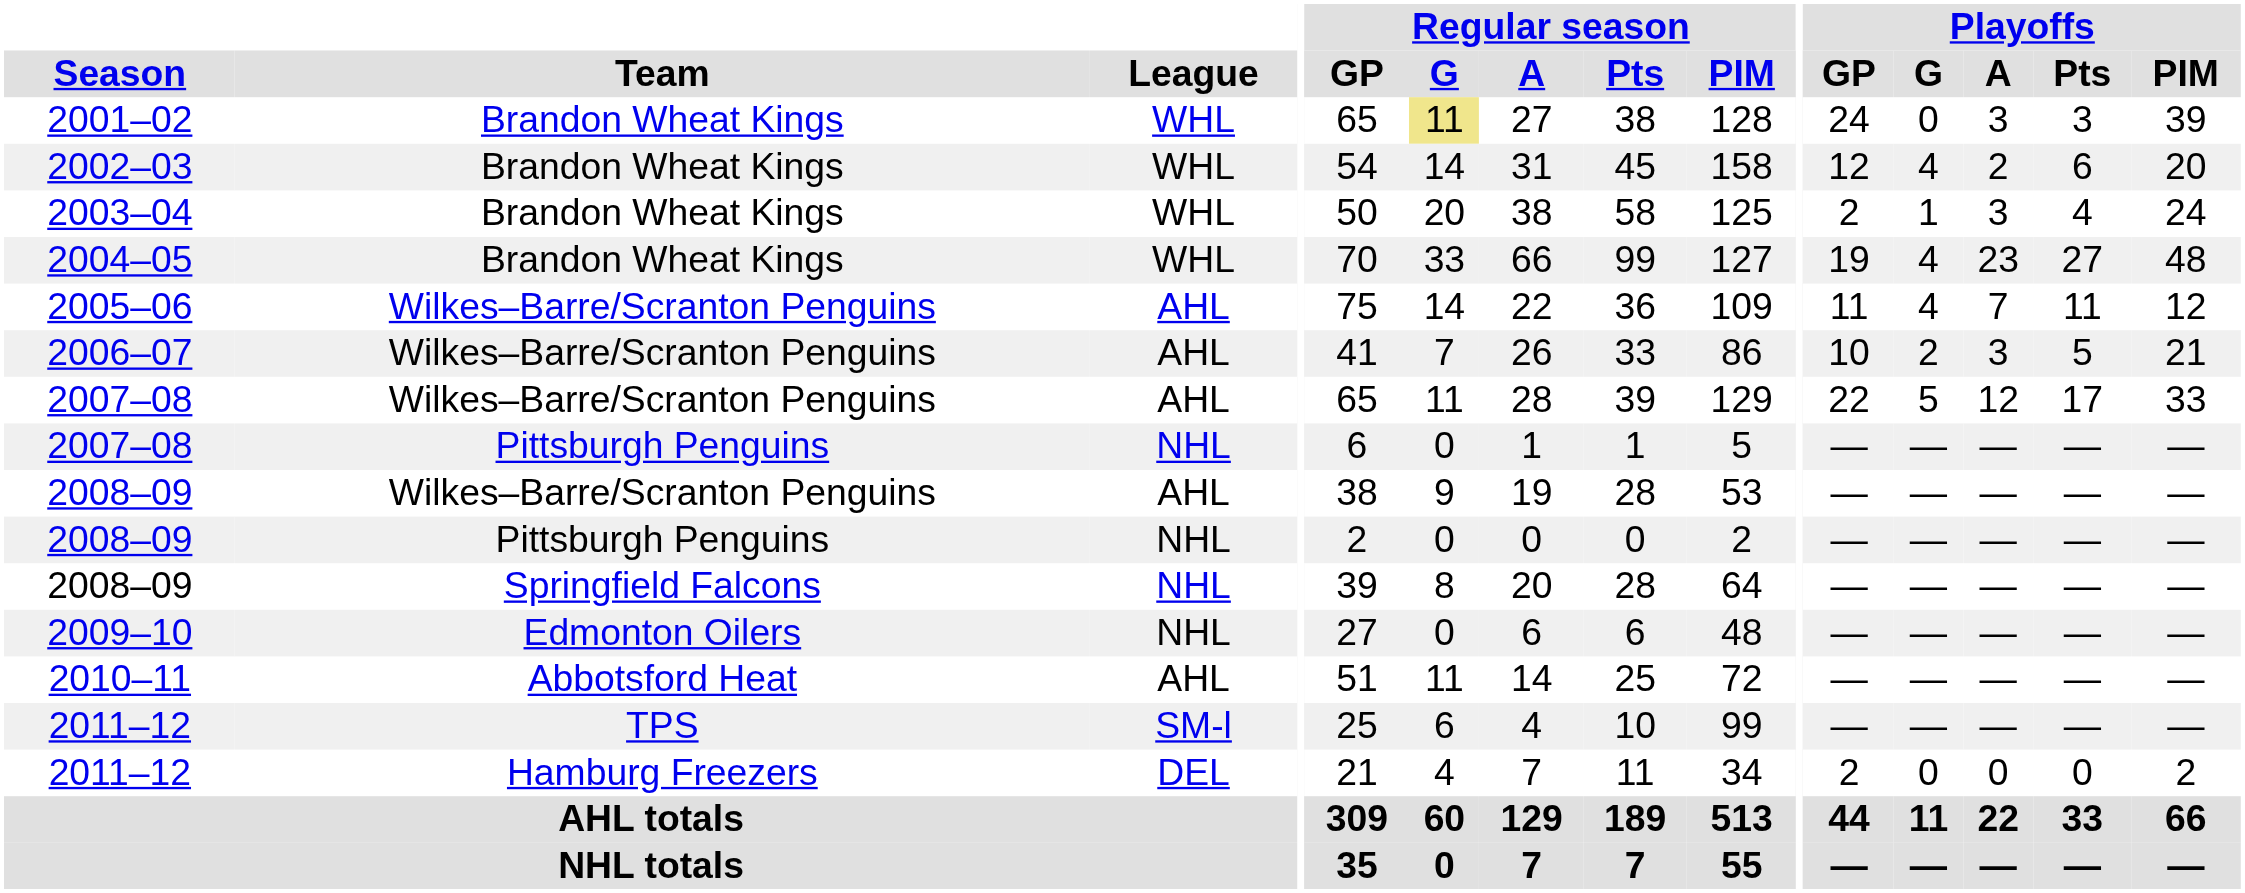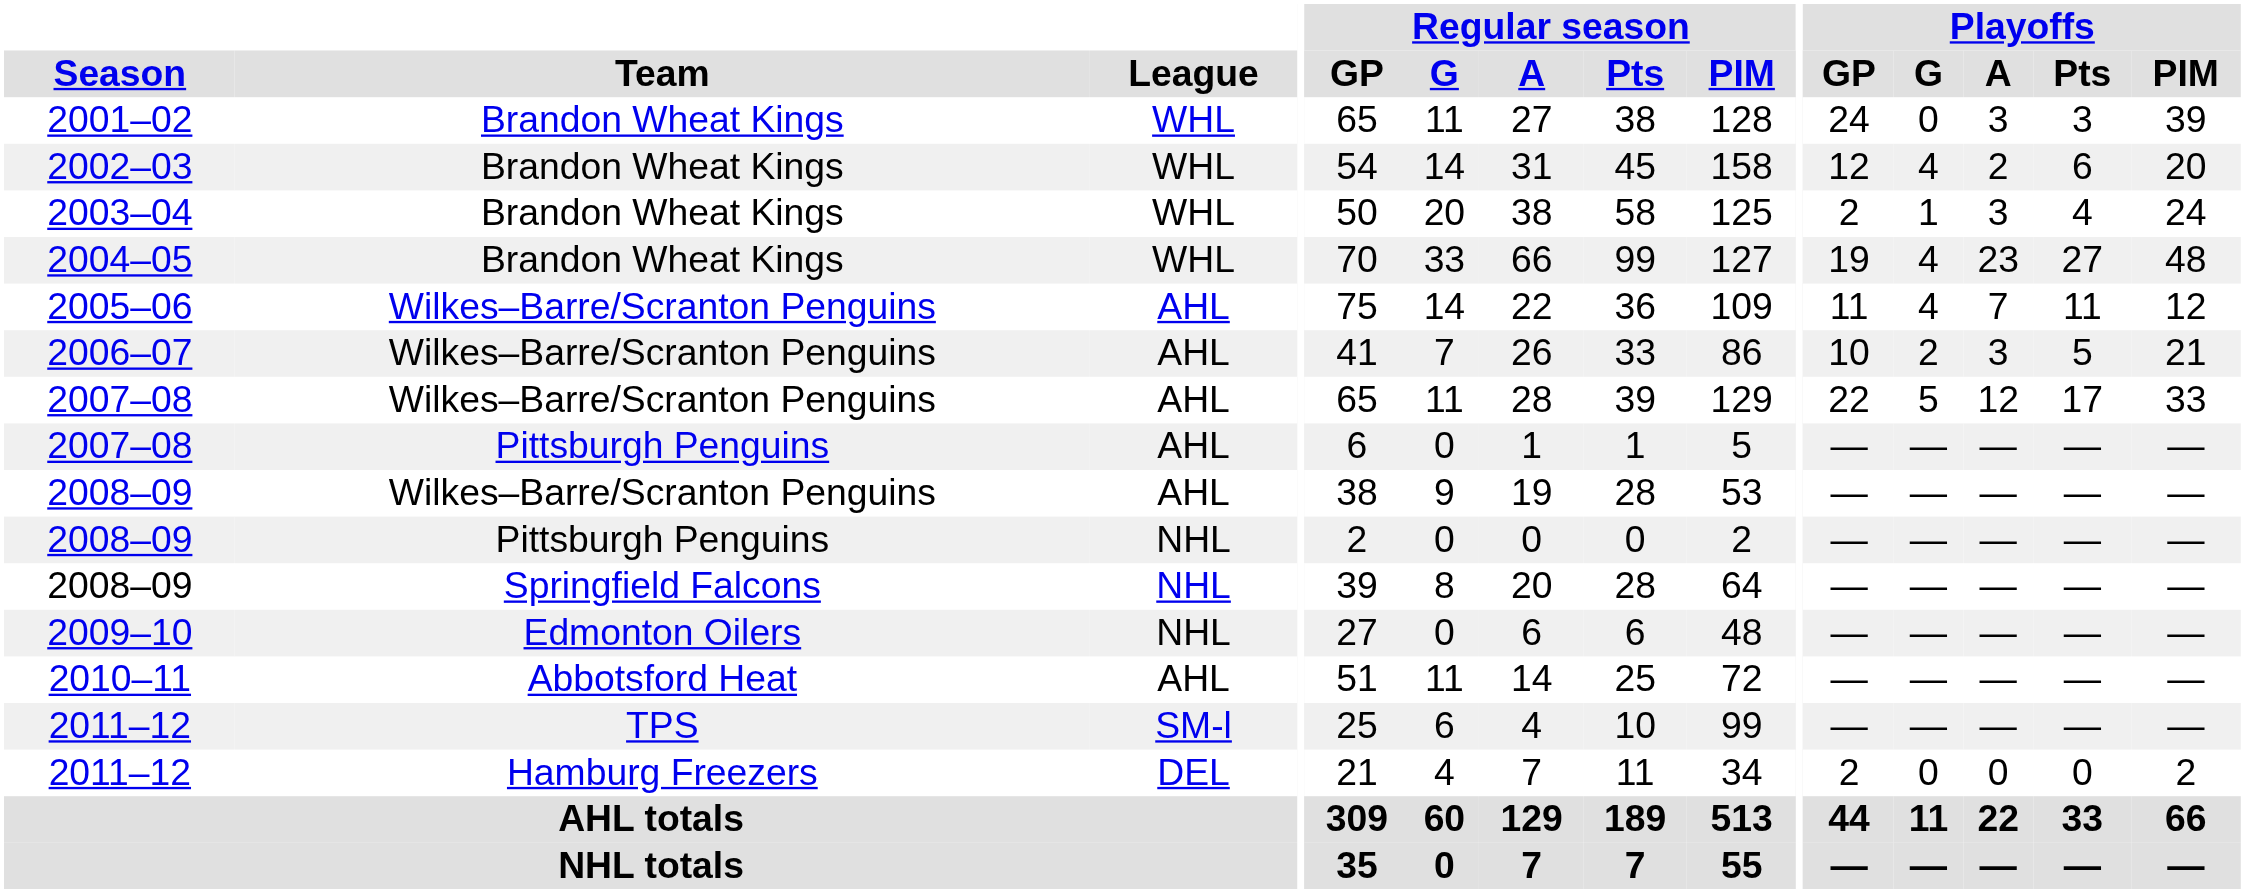 <table border="0" cellpadding="1" cellspacing="0" style="text-align:center; width:60em">
 <tr bgcolor="#e0e0e0">
 <th colspan="3" bgcolor="#ffffff"></th>
 <th rowspan="100" bgcolor="#ffffff"></th>
 <th colspan="5"><a href='#'>Regular season</a></th>
 <th rowspan="100" bgcolor="#ffffff"></th>
 <th colspan="5"><a href='#'>Playoffs</a></th>
 </tr>
 <tr bgcolor="#e0e0e0">
 <th><a href='#'>Season</a></th>
 <th>Team</th>
 <th>League</th>
 <th>GP</th>
 <th><a href='#'>G</a></th>
 <th><a href='#'>A</a></th>
 <th><a href='#'>Pts</a></th>
 <th><a href='#'>PIM</a></th>
 <th>GP</th>
 <th>G</th>
 <th>A</th>
 <th>Pts</th>
 <th>PIM</th>
 </tr>
 <tr>
 <td><a href='#'>2001–02</a></td>
 <td><a href='#'>Brandon Wheat Kings</a></td>
 <td><a href='#'>WHL</a></td>
 <td>65</td>
-<td style="background: khaki;">11</td>
+<td>11</td>
 <td>27</td>
 <td>38</td>
 <td>128</td>
 <td>24</td>
 <td>0</td>
 <td>3</td>
 <td>3</td>
 <td>39</td>
 </tr>
 <tr bgcolor="#f0f0f0">
 <td><a href='#'>2002–03</a></td>
 <td>Brandon Wheat Kings</td>
 <td>WHL</td>
 <td>54</td>
 <td>14</td>
 <td>31</td>
 <td>45</td>
 <td>158</td>
 <td>12</td>
 <td>4</td>
 <td>2</td>
 <td>6</td>
 <td>20</td>
 </tr>
 <tr>
 <td><a href='#'>2003–04</a></td>
 <td>Brandon Wheat Kings</td>
 <td>WHL</td>
 <td>50</td>
 <td>20</td>
 <td>38</td>
 <td>58</td>
 <td>125</td>
 <td>2</td>
 <td>1</td>
 <td>3</td>
 <td>4</td>
 <td>24</td>
 </tr>
 <tr bgcolor="#f0f0f0">
 <td><a href='#'>2004–05</a></td>
 <td>Brandon Wheat Kings</td>
 <td>WHL</td>
 <td>70</td>
 <td>33</td>
 <td>66</td>
 <td>99</td>
 <td>127</td>
 <td>19</td>
 <td>4</td>
 <td>23</td>
 <td>27</td>
 <td>48</td>
 </tr>
 <tr>
 <td><a href='#'>2005–06</a></td>
 <td><a href='#'>Wilkes–Barre/Scranton Penguins</a></td>
 <td><a href='#'>AHL</a></td>
 <td>75</td>
 <td>14</td>
 <td>22</td>
 <td>36</td>
 <td>109</td>
 <td>11</td>
 <td>4</td>
 <td>7</td>
 <td>11</td>
 <td>12</td>
 </tr>
 <tr bgcolor="#f0f0f0">
 <td><a href='#'>2006–07</a></td>
 <td>Wilkes–Barre/Scranton Penguins</td>
 <td>AHL</td>
 <td>41</td>
 <td>7</td>
 <td>26</td>
 <td>33</td>
 <td>86</td>
 <td>10</td>
 <td>2</td>
 <td>3</td>
 <td>5</td>
 <td>21</td>
 </tr>
 <tr>
 <td><a href='#'>2007–08</a></td>
 <td>Wilkes–Barre/Scranton Penguins</td>
 <td>AHL</td>
 <td>65</td>
 <td>11</td>
 <td>28</td>
 <td>39</td>
 <td>129</td>
 <td>22</td>
 <td>5</td>
 <td>12</td>
 <td>17</td>
 <td>33</td>
 </tr>
 <tr bgcolor="#f0f0f0">
 <td><a href='#'>2007–08</a></td>
 <td><a href='#'>Pittsburgh Penguins</a></td>
-<td><a href='#'>NHL</a></td>
+<td>AHL</td>
 <td>6</td>
 <td>0</td>
 <td>1</td>
 <td>1</td>
 <td>5</td>
 <td>—</td>
 <td>—</td>
 <td>—</td>
 <td>—</td>
 <td>—</td>
 </tr>
 <tr>
 <td><a href='#'>2008–09</a></td>
 <td>Wilkes–Barre/Scranton Penguins</td>
 <td>AHL</td>
 <td>38</td>
 <td>9</td>
 <td>19</td>
 <td>28</td>
 <td>53</td>
 <td>—</td>
 <td>—</td>
 <td>—</td>
 <td>—</td>
 <td>—</td>
 </tr>
 <tr bgcolor="#f0f0f0">
 <td><a href='#'>2008–09</a></td>
 <td>Pittsburgh Penguins</td>
 <td>NHL</td>
 <td>2</td>
 <td>0</td>
 <td>0</td>
 <td>0</td>
 <td>2</td>
 <td>—</td>
 <td>—</td>
 <td>—</td>
 <td>—</td>
 <td>—</td>
 </tr>
 <tr>
 <td>2008–09</td>
 <td><a href='#'>Springfield Falcons</a></td>
 <td><a href='#'>NHL</a></td>
 <td>39</td>
 <td>8</td>
 <td>20</td>
 <td>28</td>
 <td>64</td>
 <td>—</td>
 <td>—</td>
 <td>—</td>
 <td>—</td>
 <td>—</td>
 </tr>
 <tr bgcolor="#f0f0f0">
 <td><a href='#'>2009–10</a></td>
 <td><a href='#'>Edmonton Oilers</a></td>
 <td>NHL</td>
 <td>27</td>
 <td>0</td>
 <td>6</td>
 <td>6</td>
 <td>48</td>
 <td>—</td>
 <td>—</td>
 <td>—</td>
 <td>—</td>
 <td>—</td>
 </tr>
 <tr>
 <td><a href='#'>2010–11</a></td>
 <td><a href='#'>Abbotsford Heat</a></td>
 <td>AHL</td>
 <td>51</td>
 <td>11</td>
 <td>14</td>
 <td>25</td>
 <td>72</td>
 <td>—</td>
 <td>—</td>
 <td>—</td>
 <td>—</td>
 <td>—</td>
 </tr>
 <tr bgcolor="#f0f0f0">
 <td><a href='#'>2011–12</a></td>
 <td><a href='#'>TPS</a></td>
 <td><a href='#'>SM-l</a></td>
 <td>25</td>
 <td>6</td>
 <td>4</td>
 <td>10</td>
 <td>99</td>
 <td>—</td>
 <td>—</td>
 <td>—</td>
 <td>—</td>
 <td>—</td>
 </tr>
 <tr>
 <td><a href='#'>2011–12</a></td>
 <td><a href='#'>Hamburg Freezers</a></td>
 <td><a href='#'>DEL</a></td>
 <td>21</td>
 <td>4</td>
 <td>7</td>
 <td>11</td>
 <td>34</td>
 <td>2</td>
 <td>0</td>
 <td>0</td>
 <td>0</td>
 <td>2</td>
 </tr>
 <tr bgcolor="#e0e0e0">
 <th colspan="3">AHL totals</th>
 <th>309</th>
 <th>60</th>
 <th>129</th>
 <th>189</th>
 <th>513</th>
 <th>44</th>
 <th>11</th>
 <th>22</th>
 <th>33</th>
 <th>66</th>
 </tr>
 <tr bgcolor="#e0e0e0">
 <th colspan="3">NHL totals</th>
 <th>35</th>
 <th>0</th>
 <th>7</th>
 <th>7</th>
 <th>55</th>
 <th>—</th>
 <th>—</th>
 <th>—</th>
 <th>—</th>
 <th>—</th>
 </tr>
 </table>
